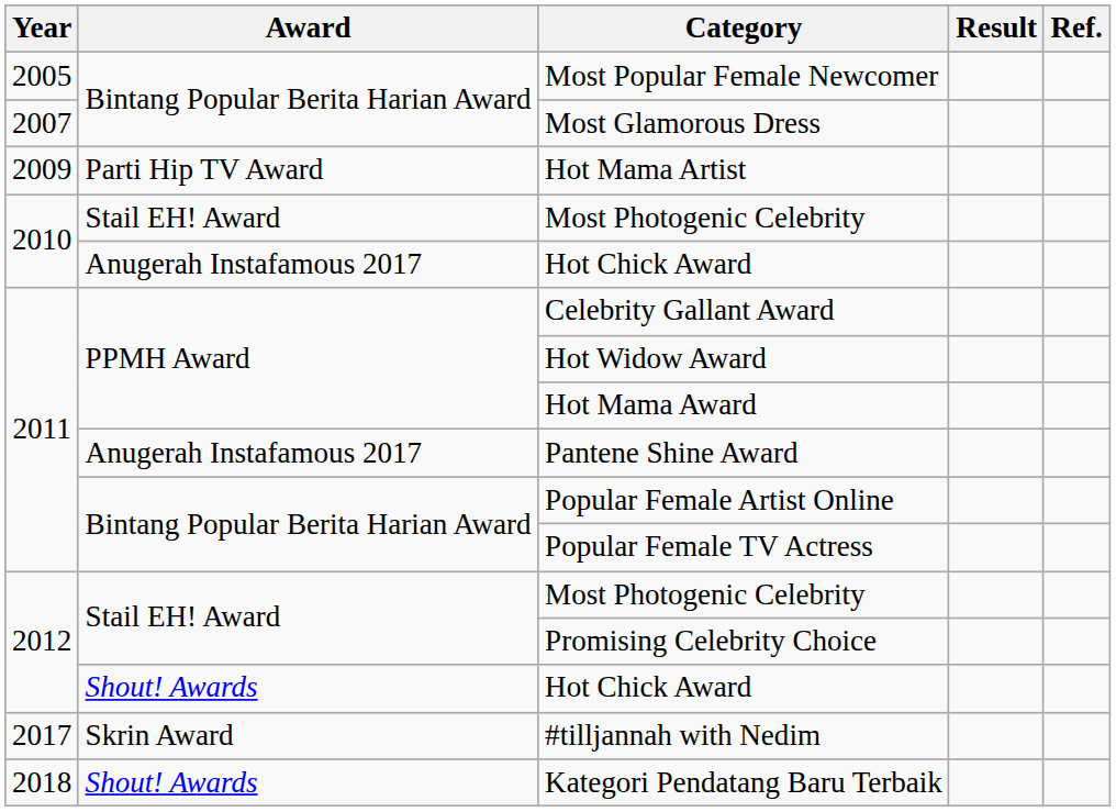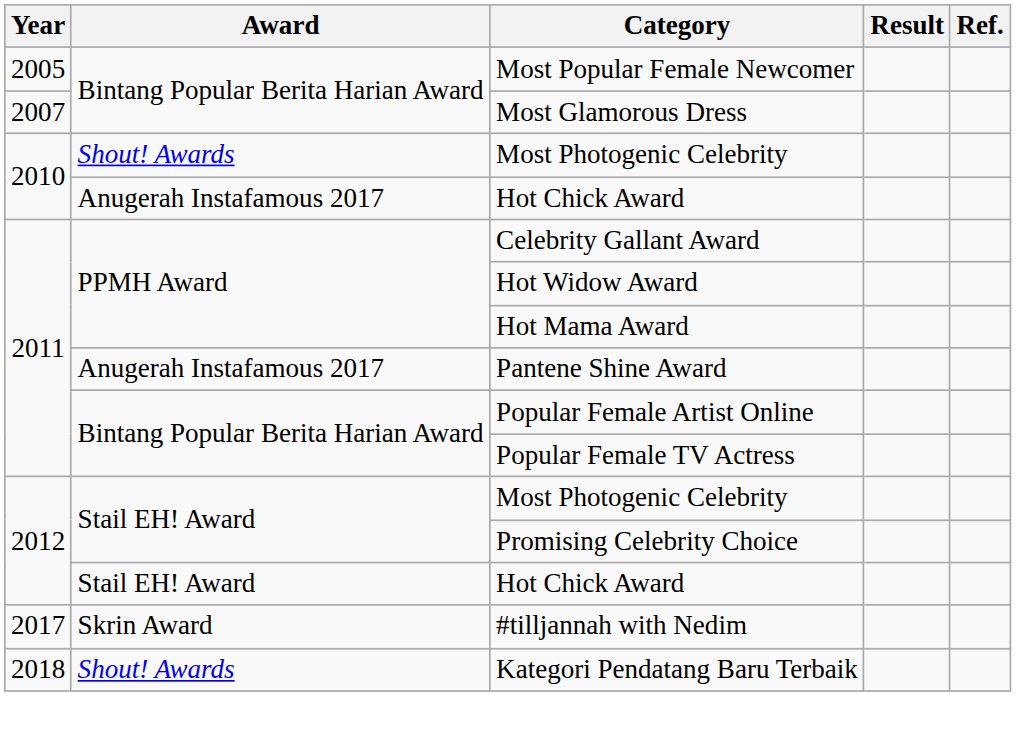 <table class="wikitable">
 <tr>
 <th>Year</th>
 <th>Award</th>
 <th>Category</th>
 <th>Result</th>
 <th>Ref.</th>
 </tr>
 <tr>
 <td style="text-align:center;">2005</td>
 <td rowspan=2>Bintang Popular Berita Harian Award</td>
 <td>Most Popular Female Newcomer</td>
 <td></td>
 <td></td>
 </tr>
 <tr>
 <td style="text-align:center;">2007</td>
 <td>Most Glamorous Dress</td>
 <td></td>
 <td></td>
 </tr>
 <tr>
-<td style="text-align:center;">2009</td>
-<td>Parti Hip TV Award</td>
-<td>Hot Mama Artist</td>
-<td></td>
-<td></td>
-</tr>
-<tr>
 <td rowspan="2" style="text-align:center;">2010</td>
-<td>Stail EH! Award</td>
+<td><em><a href='#'>Shout! Awards</a></em></td>
 <td>Most Photogenic Celebrity</td>
 <td></td>
 <td></td>
 </tr>
 <tr>
 <td>Anugerah Instafamous 2017</td>
 <td>Hot Chick Award</td>
 <td></td>
 <td></td>
 </tr>
 <tr>
 <td rowspan="6" style="text-align:center;">2011</td>
 <td rowspan=3>PPMH Award</td>
 <td>Celebrity Gallant Award</td>
 <td></td>
 <td></td>
 </tr>
 <tr>
 <td>Hot Widow Award</td>
 <td></td>
 <td></td>
 </tr>
 <tr>
 <td>Hot Mama Award</td>
 <td></td>
 <td></td>
 </tr>
 <tr>
 <td>Anugerah Instafamous 2017</td>
 <td>Pantene Shine Award</td>
 <td></td>
 <td></td>
 </tr>
 <tr>
 <td rowspan=2>Bintang Popular Berita Harian Award</td>
 <td>Popular Female Artist Online</td>
 <td></td>
 <td></td>
 </tr>
 <tr>
 <td>Popular Female TV Actress</td>
 <td></td>
 <td></td>
 </tr>
 <tr>
 <td rowspan="3" style="text-align:center;">2012</td>
 <td rowspan=2>Stail EH! Award</td>
 <td>Most Photogenic Celebrity</td>
 <td></td>
 <td></td>
 </tr>
 <tr>
 <td>Promising Celebrity Choice</td>
 <td></td>
 <td></td>
 </tr>
 <tr>
-<td><em><a href='#'>Shout! Awards</a></em></td>
+<td>Stail EH! Award</td>
 <td>Hot Chick Award</td>
 <td></td>
 <td></td>
 </tr>
 <tr>
 <td>2017</td>
 <td>Skrin Award</td>
 <td>#tilljannah with Nedim</td>
 <td></td>
 <td></td>
 </tr>
 <tr>
 <td>2018</td>
 <td><em><a href='#'>Shout! Awards</a></em></td>
 <td>Kategori Pendatang Baru Terbaik</td>
 <td></td>
 <td></td>
 </tr>
 </table>
